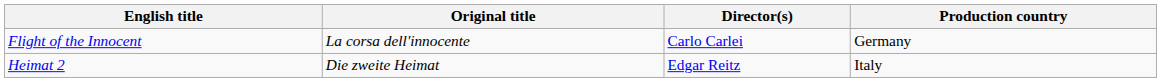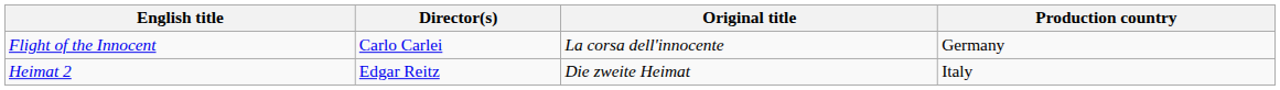 <table class="wikitable" width="95%">
 <tr>
 <th>English title</th>
+<th>Director(s)</th>
 <th>Original title</th>
-<th>Director(s)</th>
 <th>Production country</th>
 </tr>
 <tr>
 <td><em><a href='#'>Flight of the Innocent</a></em></td>
+<td><a href='#'>Carlo Carlei</a></td>
 <td><em>La corsa dell'innocente</em></td>
-<td><a href='#'>Carlo Carlei</a></td>
 <td>Germany</td>
 </tr>
 <tr>
 <td><em><a href='#'>Heimat 2</a></em></td>
+<td><a href='#'>Edgar Reitz</a></td>
 <td><em>Die zweite Heimat</em></td>
-<td><a href='#'>Edgar Reitz</a></td>
 <td>Italy</td>
 </tr>
 </table>
